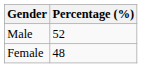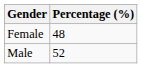 <table class="wikitable">
 <tr>
 <th>Gender</th>
 <th>Percentage (%)</th>
 </tr>
 <tr>
+<td>Female</td>
+<td>48</td>
+</tr>
+<tr>
 <td>Male</td>
 <td>52</td>
 </tr>
-<tr>
-<td>Female</td>
-<td>48</td>
-</tr>
 </table>
